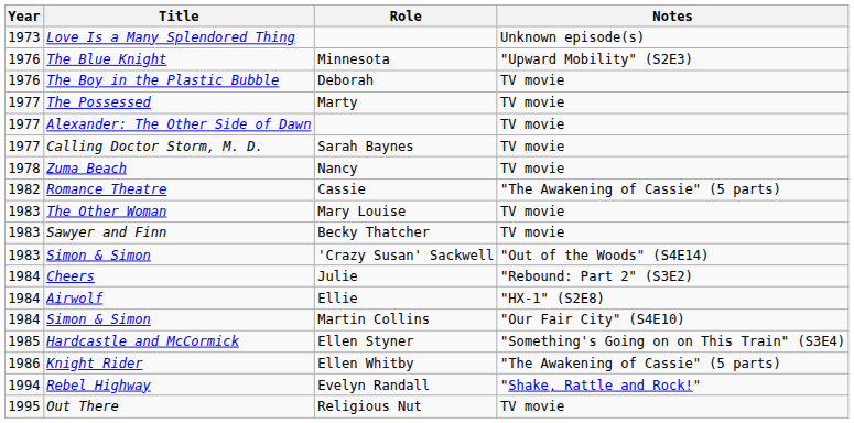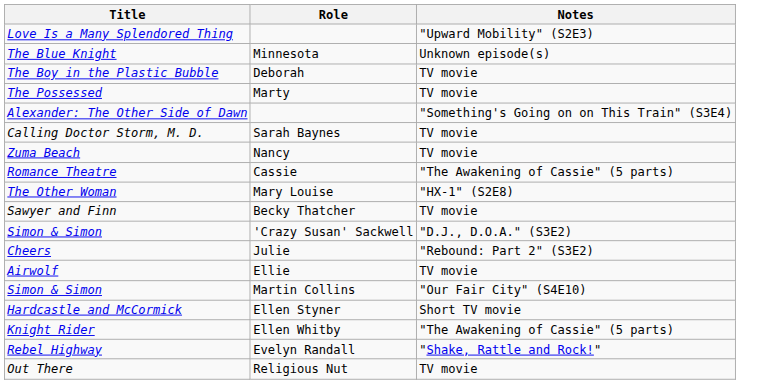 <table class="wikitable plainrowheaders sortable">
 <tr>
-<th scope="col">Year</th>
 <th scope="col">Title</th>
 <th scope="col">Role</th>
 <th scope="col">Notes</th>
 </tr>
 <tr>
-<td>1973</td>
 <td><em><a href='#'>Love Is a Many Splendored Thing</a></em></td>
 <td></td>
+<td>"Upward Mobility" (S2E3)</td>
+</tr>
+<tr>
+<td><em><a href='#'>The Blue Knight</a></em></td>
+<td>Minnesota</td>
 <td>Unknown episode(s)</td>
 </tr>
 <tr>
-<td>1976</td>
-<td><em><a href='#'>The Blue Knight</a></em></td>
-<td>Minnesota</td>
-<td>"Upward Mobility" (S2E3)</td>
-</tr>
-<tr>
-<td>1976</td>
 <td><em><a href='#'>The Boy in the Plastic Bubble</a></em></td>
 <td>Deborah</td>
 <td>TV movie</td>
 </tr>
 <tr>
-<td>1977</td>
 <td><em><a href='#'>The Possessed</a></em></td>
 <td>Marty</td>
 <td>TV movie</td>
 </tr>
 <tr>
-<td>1977</td>
 <td><em><a href='#'>Alexander: The Other Side of Dawn</a></em></td>
 <td></td>
-<td>TV movie</td>
+<td>"Something's Going on on This Train" (S3E4)</td>
 </tr>
 <tr>
-<td>1977</td>
 <td><em>Calling Doctor Storm, M. D.</em></td>
 <td>Sarah Baynes</td>
 <td>TV movie</td>
 </tr>
 <tr>
-<td>1978</td>
 <td><em><a href='#'>Zuma Beach</a></em></td>
 <td>Nancy</td>
 <td>TV movie</td>
 </tr>
 <tr>
-<td>1982</td>
 <td><em><a href='#'>Romance Theatre</a></em></td>
 <td>Cassie</td>
 <td>"The Awakening of Cassie" (5 parts)</td>
 </tr>
 <tr>
-<td>1983</td>
 <td><em><a href='#'>The Other Woman</a></em></td>
 <td>Mary Louise</td>
-<td>TV movie</td>
+<td>"HX-1" (S2E8)</td>
 </tr>
 <tr>
-<td>1983</td>
 <td><em>Sawyer and Finn</em></td>
 <td>Becky Thatcher</td>
 <td>TV movie</td>
 </tr>
 <tr>
-<td>1983</td>
 <td><em><a href='#'>Simon & Simon</a></em></td>
 <td>'Crazy Susan' Sackwell</td>
-<td>"Out of the Woods" (S4E14)</td>
+<td>"D.J., D.O.A." (S3E2)</td>
 </tr>
 <tr>
-<td>1984</td>
 <td><em><a href='#'>Cheers</a></em></td>
 <td>Julie</td>
 <td>"Rebound: Part 2" (S3E2)</td>
 </tr>
 <tr>
-<td>1984</td>
 <td><em><a href='#'>Airwolf</a></em></td>
 <td>Ellie</td>
-<td>"HX-1" (S2E8)</td>
+<td>TV movie</td>
 </tr>
 <tr>
-<td>1984</td>
 <td><em><a href='#'>Simon & Simon</a></em></td>
 <td>Martin Collins</td>
 <td>"Our Fair City" (S4E10)</td>
 </tr>
 <tr>
-<td>1985</td>
 <td><em><a href='#'>Hardcastle and McCormick</a></em></td>
 <td>Ellen Styner</td>
-<td>"Something's Going on on This Train" (S3E4)</td>
+<td>Short TV movie</td>
 </tr>
 <tr>
-<td>1986</td>
 <td><em><a href='#'>Knight Rider</a></em></td>
 <td>Ellen Whitby</td>
 <td>"The Awakening of Cassie" (5 parts)</td>
 </tr>
 <tr>
-<td>1994</td>
 <td><em><a href='#'>Rebel Highway</a></em></td>
 <td>Evelyn Randall</td>
 <td>"<a href='#'>Shake, Rattle and Rock!</a>"</td>
 </tr>
 <tr>
-<td>1995</td>
 <td><em>Out There</em></td>
 <td>Religious Nut</td>
 <td>TV movie</td>
 </tr>
 </table>
